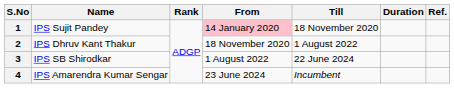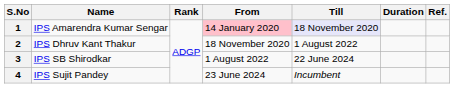 <table class="wikitable">
 <tr>
 <th>S.No</th>
 <th>Name</th>
 <th>Rank</th>
 <th>From</th>
 <th>Till</th>
 <th>Duration</th>
 <th>Ref.</th>
 </tr>
 <tr>
 <th>1</th>
-<td><a href='#'>IPS</a> Sujit Pandey</td>
+<td><a href='#'>IPS</a> Amarendra Kumar Sengar</td>
 <td rowspan="4"><a href='#'>ADGP</a></td>
 <td style="background: pink;">14 January 2020</td>
-<td>18 November 2020</td>
+<td style="background: lavender;">18 November 2020</td>
 <td></td>
 <td></td>
 </tr>
 <tr>
 <th>2</th>
 <td><a href='#'>IPS</a> Dhruv Kant Thakur</td>
 <td>18 November 2020</td>
 <td>1 August 2022</td>
 <td></td>
 <td></td>
 </tr>
 <tr>
 <th>3</th>
 <td><a href='#'>IPS</a> SB Shirodkar</td>
 <td>1 August 2022</td>
 <td>22 June 2024</td>
 <td></td>
 <td></td>
 </tr>
 <tr>
 <th>4</th>
-<td><a href='#'>IPS</a> Amarendra Kumar Sengar</td>
+<td><a href='#'>IPS</a> Sujit Pandey</td>
 <td>23 June 2024</td>
 <td><em>Incumbent</em></td>
 <td></td>
 <td></td>
 </tr>
 </table>
